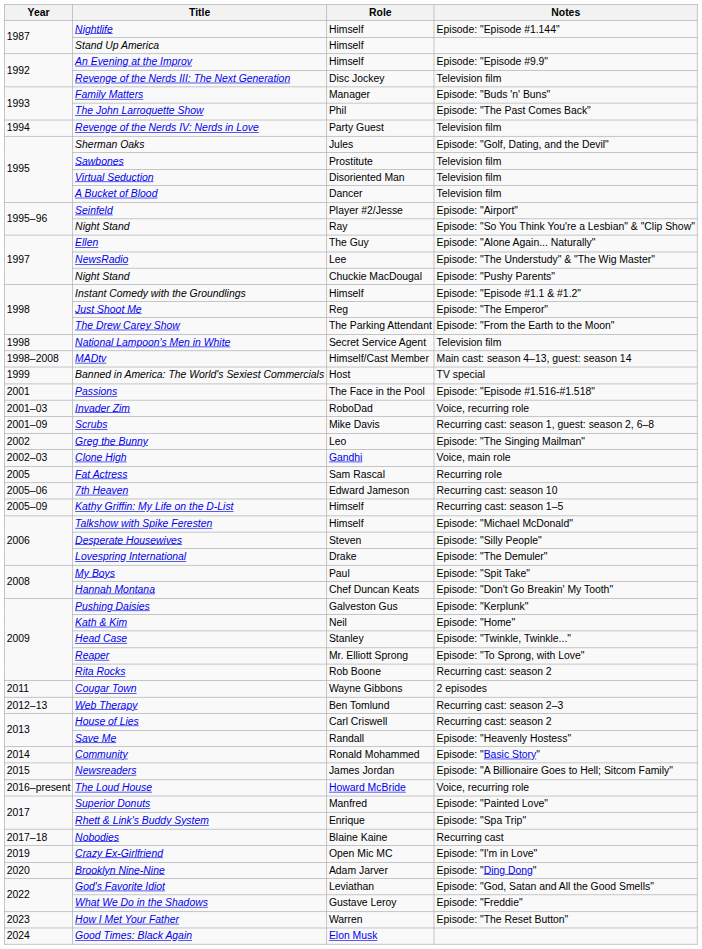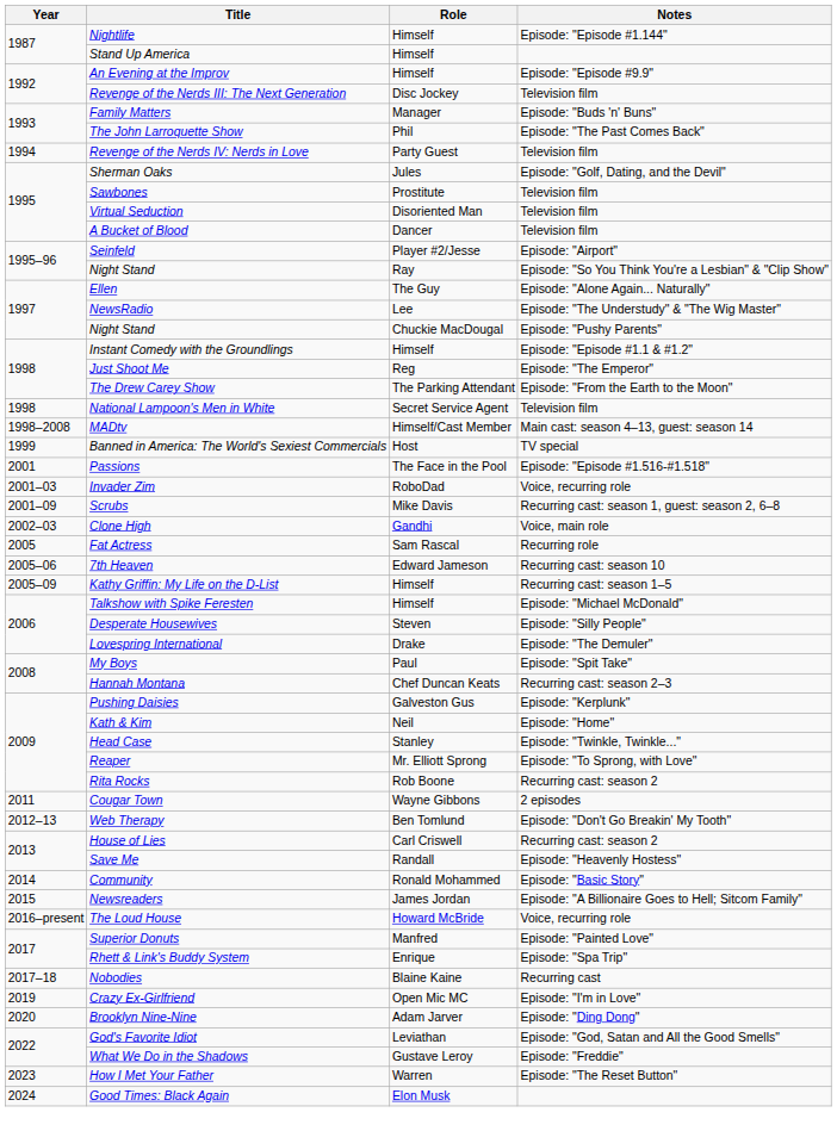 <table class="wikitable">
 <tr>
 <th scope="col">Year</th>
 <th scope="col">Title</th>
 <th scope="col">Role</th>
 <th scope="col">Notes</th>
 </tr>
 <tr>
 <td rowspan="2">1987</td>
 <td><em><a href='#'>Nightlife</a></em></td>
 <td>Himself</td>
 <td>Episode: "Episode #1.144"</td>
 </tr>
 <tr>
 <td><em>Stand Up America</em></td>
 <td>Himself</td>
 <td></td>
 </tr>
 <tr>
 <td rowspan="2">1992</td>
 <td><em><a href='#'>An Evening at the Improv</a></em></td>
 <td>Himself</td>
 <td>Episode: "Episode #9.9"</td>
 </tr>
 <tr>
 <td><em><a href='#'>Revenge of the Nerds III: The Next Generation</a></em></td>
 <td>Disc Jockey</td>
 <td>Television film</td>
 </tr>
 <tr>
 <td rowspan="2">1993</td>
 <td><em><a href='#'>Family Matters</a></em></td>
 <td>Manager</td>
 <td>Episode: "Buds 'n' Buns"</td>
 </tr>
 <tr>
 <td><em><a href='#'>The John Larroquette Show</a></em></td>
 <td>Phil</td>
 <td>Episode: "The Past Comes Back"</td>
 </tr>
 <tr>
 <td>1994</td>
 <td><em><a href='#'>Revenge of the Nerds IV: Nerds in Love</a></em></td>
 <td>Party Guest</td>
 <td>Television film</td>
 </tr>
 <tr>
 <td rowspan="4">1995</td>
 <td><em>Sherman Oaks</em></td>
 <td>Jules</td>
 <td>Episode: "Golf, Dating, and the Devil"</td>
 </tr>
 <tr>
 <td><em><a href='#'>Sawbones</a></em></td>
 <td>Prostitute</td>
 <td>Television film</td>
 </tr>
 <tr>
 <td><em><a href='#'>Virtual Seduction</a></em></td>
 <td>Disoriented Man</td>
 <td>Television film</td>
 </tr>
 <tr>
 <td><em><a href='#'>A Bucket of Blood</a></em></td>
 <td>Dancer</td>
 <td>Television film</td>
 </tr>
 <tr>
 <td rowspan="2">1995–96</td>
 <td><em><a href='#'>Seinfeld</a></em></td>
 <td>Player #2/Jesse</td>
 <td>Episode: "Airport"</td>
 </tr>
 <tr>
 <td><em>Night Stand</em></td>
 <td>Ray</td>
 <td>Episode: "So You Think You're a Lesbian" & "Clip Show"</td>
 </tr>
 <tr>
 <td rowspan="3">1997</td>
 <td><em><a href='#'>Ellen</a></em></td>
 <td>The Guy</td>
 <td>Episode: "Alone Again... Naturally"</td>
 </tr>
 <tr>
 <td><em><a href='#'>NewsRadio</a></em></td>
 <td>Lee</td>
 <td>Episode: "The Understudy" & "The Wig Master"</td>
 </tr>
 <tr>
 <td><em>Night Stand</em></td>
 <td>Chuckie MacDougal</td>
 <td>Episode: "Pushy Parents"</td>
 </tr>
 <tr>
 <td rowspan="3">1998</td>
 <td><em>Instant Comedy with the Groundlings</em></td>
 <td>Himself</td>
 <td>Episode: "Episode #1.1 & #1.2"</td>
 </tr>
 <tr>
 <td><em><a href='#'>Just Shoot Me</a></em></td>
 <td>Reg</td>
 <td>Episode: "The Emperor"</td>
 </tr>
 <tr>
 <td><em><a href='#'>The Drew Carey Show</a></em></td>
 <td>The Parking Attendant</td>
 <td>Episode: "From the Earth to the Moon"</td>
 </tr>
 <tr>
 <td>1998</td>
 <td><em><a href='#'>National Lampoon's Men in White</a></em></td>
 <td>Secret Service Agent</td>
 <td>Television film</td>
 </tr>
 <tr>
 <td>1998–2008</td>
 <td><em><a href='#'>MADtv</a></em></td>
 <td>Himself/Cast Member</td>
 <td>Main cast: season 4–13, guest: season 14</td>
 </tr>
 <tr>
 <td>1999</td>
 <td><em>Banned in America: The World's Sexiest Commercials</em></td>
 <td>Host</td>
 <td>TV special</td>
 </tr>
 <tr>
 <td>2001</td>
 <td><em><a href='#'>Passions</a></em></td>
 <td>The Face in the Pool</td>
 <td>Episode: "Episode #1.516-#1.518"</td>
 </tr>
 <tr>
 <td>2001–03</td>
 <td><em><a href='#'>Invader Zim</a></em></td>
 <td>RoboDad</td>
 <td>Voice, recurring role</td>
 </tr>
 <tr>
 <td>2001–09</td>
 <td><em><a href='#'>Scrubs</a></em></td>
 <td>Mike Davis</td>
 <td>Recurring cast: season 1, guest: season 2, 6–8</td>
 </tr>
 <tr>
-<td>2002</td>
-<td><em><a href='#'>Greg the Bunny</a></em></td>
-<td>Leo</td>
-<td>Episode: "The Singing Mailman"</td>
-</tr>
-<tr>
 <td>2002–03</td>
 <td><em><a href='#'>Clone High</a></em></td>
 <td><a href='#'>Gandhi</a></td>
 <td>Voice, main role</td>
 </tr>
 <tr>
 <td>2005</td>
 <td><em><a href='#'>Fat Actress</a></em></td>
 <td>Sam Rascal</td>
 <td>Recurring role</td>
 </tr>
 <tr>
 <td>2005–06</td>
 <td><em><a href='#'>7th Heaven</a></em></td>
 <td>Edward Jameson</td>
 <td>Recurring cast: season 10</td>
 </tr>
 <tr>
 <td>2005–09</td>
 <td><em><a href='#'>Kathy Griffin: My Life on the D-List</a></em></td>
 <td>Himself</td>
 <td>Recurring cast: season 1–5</td>
 </tr>
 <tr>
 <td rowspan="3">2006</td>
 <td><em><a href='#'>Talkshow with Spike Feresten</a></em></td>
 <td>Himself</td>
 <td>Episode: "Michael McDonald"</td>
 </tr>
 <tr>
 <td><em><a href='#'>Desperate Housewives</a></em></td>
 <td>Steven</td>
 <td>Episode: "Silly People"</td>
 </tr>
 <tr>
 <td><em><a href='#'>Lovespring International</a></em></td>
 <td>Drake</td>
 <td>Episode: "The Demuler"</td>
 </tr>
 <tr>
 <td rowspan="2">2008</td>
 <td><em><a href='#'>My Boys</a></em></td>
 <td>Paul</td>
 <td>Episode: "Spit Take"</td>
 </tr>
 <tr>
 <td><em><a href='#'>Hannah Montana</a></em></td>
 <td>Chef Duncan Keats</td>
-<td>Episode: "Don't Go Breakin' My Tooth"</td>
+<td>Recurring cast: season 2–3</td>
 </tr>
 <tr>
 <td rowspan="5">2009</td>
 <td><em><a href='#'>Pushing Daisies</a></em></td>
 <td>Galveston Gus</td>
 <td>Episode: "Kerplunk"</td>
 </tr>
 <tr>
 <td><em><a href='#'>Kath & Kim</a></em></td>
 <td>Neil</td>
 <td>Episode: "Home"</td>
 </tr>
 <tr>
 <td><em><a href='#'>Head Case</a></em></td>
 <td>Stanley</td>
 <td>Episode: "Twinkle, Twinkle..."</td>
 </tr>
 <tr>
 <td><em><a href='#'>Reaper</a></em></td>
 <td>Mr. Elliott Sprong</td>
 <td>Episode: "To Sprong, with Love"</td>
 </tr>
 <tr>
 <td><em><a href='#'>Rita Rocks</a></em></td>
 <td>Rob Boone</td>
 <td>Recurring cast: season 2</td>
 </tr>
 <tr>
 <td>2011</td>
 <td><em><a href='#'>Cougar Town</a></em></td>
 <td>Wayne Gibbons</td>
 <td>2 episodes</td>
 </tr>
 <tr>
 <td>2012–13</td>
 <td><em><a href='#'>Web Therapy</a></em></td>
 <td>Ben Tomlund</td>
-<td>Recurring cast: season 2–3</td>
+<td>Episode: "Don't Go Breakin' My Tooth"</td>
 </tr>
 <tr>
 <td rowspan="2">2013</td>
 <td><em><a href='#'>House of Lies</a></em></td>
 <td>Carl Criswell</td>
 <td>Recurring cast: season 2</td>
 </tr>
 <tr>
 <td><em><a href='#'>Save Me</a></em></td>
 <td>Randall</td>
 <td>Episode: "Heavenly Hostess"</td>
 </tr>
 <tr>
 <td>2014</td>
 <td><em><a href='#'>Community</a></em></td>
 <td>Ronald Mohammed</td>
 <td>Episode: "<a href='#'>Basic Story</a>"</td>
 </tr>
 <tr>
 <td>2015</td>
 <td><em><a href='#'>Newsreaders</a></em></td>
 <td>James Jordan</td>
 <td>Episode: "A Billionaire Goes to Hell; Sitcom Family"</td>
 </tr>
 <tr>
 <td>2016–present</td>
 <td><em><a href='#'>The Loud House</a></em></td>
 <td><a href='#'>Howard McBride</a></td>
 <td>Voice, recurring role</td>
 </tr>
 <tr>
 <td rowspan="2">2017</td>
 <td><em><a href='#'>Superior Donuts</a></em></td>
 <td>Manfred</td>
 <td>Episode: "Painted Love"</td>
 </tr>
 <tr>
 <td><em><a href='#'>Rhett & Link's Buddy System</a></em></td>
 <td>Enrique</td>
 <td>Episode: "Spa Trip"</td>
 </tr>
 <tr>
 <td>2017–18</td>
 <td><em><a href='#'>Nobodies</a></em></td>
 <td>Blaine Kaine</td>
 <td>Recurring cast</td>
 </tr>
 <tr>
 <td>2019</td>
 <td><em><a href='#'>Crazy Ex-Girlfriend</a></em></td>
 <td>Open Mic MC</td>
 <td>Episode: "I'm in Love"</td>
 </tr>
 <tr>
 <td>2020</td>
 <td><em><a href='#'>Brooklyn Nine-Nine</a></em></td>
 <td>Adam Jarver</td>
 <td>Episode: "<a href='#'>Ding Dong</a>"</td>
 </tr>
 <tr>
 <td rowspan="2">2022</td>
 <td><em><a href='#'>God's Favorite Idiot</a></em></td>
 <td>Leviathan</td>
 <td>Episode: "God, Satan and All the Good Smells"</td>
 </tr>
 <tr>
 <td><em><a href='#'>What We Do in the Shadows</a></em></td>
 <td>Gustave Leroy</td>
 <td>Episode: "Freddie"</td>
 </tr>
 <tr>
 <td>2023</td>
 <td><em><a href='#'>How I Met Your Father</a></em></td>
 <td>Warren</td>
 <td>Episode: "The Reset Button"</td>
 </tr>
 <tr>
 <td>2024</td>
 <td><em><a href='#'>Good Times: Black Again</a></em></td>
 <td><a href='#'>Elon Musk</a></td>
 <td></td>
 </tr>
 </table>
